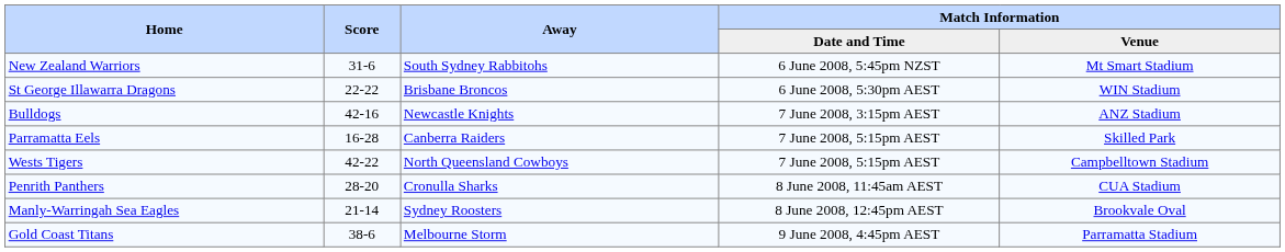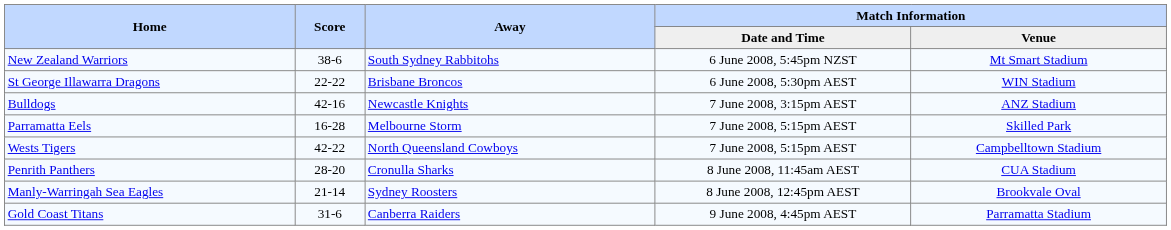 <table border=1 style="border-collapse:collapse; font-size:90%;" cellpadding=3 cellspacing=0 width=100%>
 <tr bgcolor=#C1D8FF>
 <th rowspan=2 width=25%>Home</th>
 <th rowspan=2 width=6%>Score</th>
 <th rowspan=2 width=25%>Away</th>
 <th colspan=6>Match Information</th>
 </tr>
 <tr bgcolor=#EFEFEF>
 <th width=22%>Date and Time</th>
 <th width=22%>Venue</th>
 </tr>
 <tr align=center bgcolor=#F5FAFF>
 <td align=left> <a href='#'>New Zealand Warriors</a></td>
-<td>31-6</td>
+<td>38-6</td>
 <td align=left> <a href='#'>South Sydney Rabbitohs</a></td>
 <td>6 June 2008, 5:45pm NZST</td>
 <td><a href='#'>Mt Smart Stadium</a></td>
 </tr>
 <tr align=center bgcolor=#F5FAFF>
 <td align=left> <a href='#'>St George Illawarra Dragons</a></td>
 <td>22-22</td>
 <td align=left> <a href='#'>Brisbane Broncos</a></td>
 <td>6 June 2008, 5:30pm AEST</td>
 <td><a href='#'>WIN Stadium</a></td>
 </tr>
 <tr align=center bgcolor=#F5FAFF>
 <td align=left> <a href='#'>Bulldogs</a></td>
 <td>42-16</td>
 <td align=left> <a href='#'>Newcastle Knights</a></td>
 <td>7 June 2008, 3:15pm AEST</td>
 <td><a href='#'>ANZ Stadium</a></td>
 </tr>
 <tr align=center bgcolor=#F5FAFF>
 <td align=left> <a href='#'>Parramatta Eels</a></td>
 <td>16-28</td>
-<td align=left> <a href='#'>Canberra Raiders</a></td>
+<td align=left> <a href='#'>Melbourne Storm</a></td>
 <td>7 June 2008, 5:15pm AEST</td>
 <td><a href='#'>Skilled Park</a></td>
 </tr>
 <tr align=center bgcolor=#F5FAFF>
 <td align=left> <a href='#'>Wests Tigers</a></td>
 <td>42-22</td>
 <td align=left> <a href='#'>North Queensland Cowboys</a></td>
 <td>7 June 2008, 5:15pm AEST</td>
 <td><a href='#'>Campbelltown Stadium</a></td>
 </tr>
 <tr align=center bgcolor=#F5FAFF>
 <td align=left> <a href='#'>Penrith Panthers</a></td>
 <td>28-20</td>
 <td align=left> <a href='#'>Cronulla Sharks</a></td>
 <td>8 June 2008, 11:45am AEST</td>
 <td><a href='#'>CUA Stadium</a></td>
 </tr>
 <tr align=center bgcolor=#F5FAFF>
 <td align=left> <a href='#'>Manly-Warringah Sea Eagles</a></td>
 <td>21-14</td>
 <td align=left> <a href='#'>Sydney Roosters</a></td>
 <td>8 June 2008, 12:45pm AEST</td>
 <td><a href='#'>Brookvale Oval</a></td>
 </tr>
 <tr align=center bgcolor=#F5FAFF>
 <td align=left> <a href='#'>Gold Coast Titans</a></td>
-<td>38-6</td>
-<td align=left> <a href='#'>Melbourne Storm</a></td>
+<td>31-6</td>
+<td align=left> <a href='#'>Canberra Raiders</a></td>
 <td>9 June 2008, 4:45pm AEST</td>
 <td><a href='#'>Parramatta Stadium</a></td>
 </tr>
 </table>
